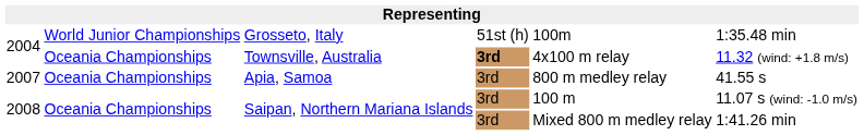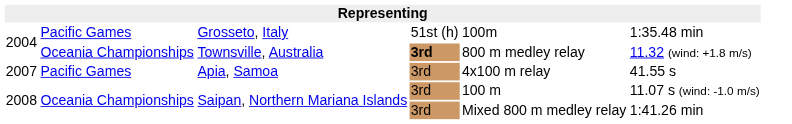 <table>
 <tr>
 <th bgcolor="#eeeeee" colspan="6">Representing </th>
 </tr>
 <tr>
 <td rowspan=2>2004</td>
-<td><a href='#'>World Junior Championships</a></td>
+<td><a href='#'>Pacific Games</a></td>
 <td><a href='#'>Grosseto</a>, <a href='#'>Italy</a></td>
 <td>51st (h)</td>
 <td>100m</td>
 <td>1:35.48 min</td>
 </tr>
 <tr>
 <td><a href='#'>Oceania Championships</a></td>
 <td><a href='#'>Townsville</a>, <a href='#'>Australia</a></td>
 <td bgcolor=cc9966><strong>3rd</strong></td>
-<td>4x100 m relay</td>
+<td>800 m medley relay</td>
 <td><a href='#'>11.32</a> <small>(wind: +1.8 m/s)</small></td>
 </tr>
 <tr>
 <td>2007</td>
-<td><a href='#'>Oceania Championships</a></td>
+<td><a href='#'>Pacific Games</a></td>
 <td><a href='#'>Apia</a>, <a href='#'>Samoa</a></td>
 <td bgcolor=cc9966>3rd</td>
-<td>800 m medley relay</td>
+<td>4x100 m relay</td>
 <td>41.55 s</td>
 </tr>
 <tr>
 <td rowspan=2>2008</td>
 <td rowspan=2><a href='#'>Oceania Championships</a></td>
 <td rowspan=2><a href='#'>Saipan</a>, <a href='#'>Northern Mariana Islands</a></td>
 <td bgcolor=cc9966>3rd</td>
 <td>100 m</td>
 <td>11.07 s <small>(wind: -1.0 m/s)</small></td>
 </tr>
 <tr>
 <td bgcolor=cc9966>3rd</td>
 <td>Mixed 800 m medley relay</td>
 <td>1:41.26 min</td>
 </tr>
 </table>
